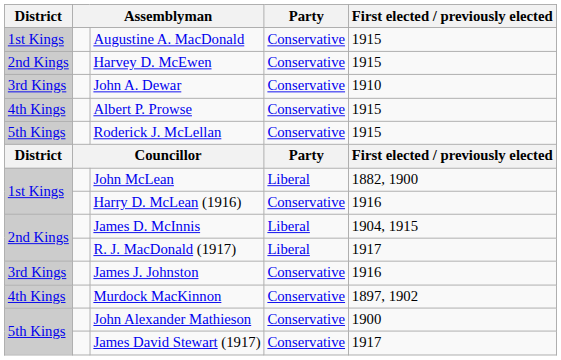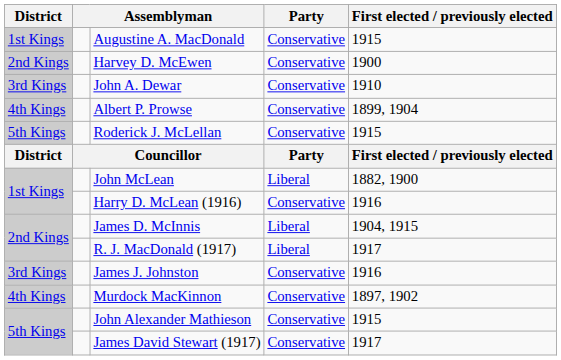 <table class="wikitable sortable">
 <tr>
 <th>District</th>
 <th colspan="2">Assemblyman</th>
 <th>Party</th>
 <th>First elected / previously elected</th>
 </tr>
 <tr>
 <td bgcolor="CCCCCC"><a href='#'>1st Kings</a></td>
 <td>   </td>
 <td><a href='#'>Augustine A. MacDonald</a></td>
 <td><a href='#'>Conservative</a></td>
 <td>1915</td>
 </tr>
 <tr>
 <td bgcolor="CCCCCC"><a href='#'>2nd Kings</a></td>
 <td>   </td>
 <td><a href='#'>Harvey D. McEwen</a></td>
 <td><a href='#'>Conservative</a></td>
-<td>1915</td>
+<td>1900</td>
 </tr>
 <tr>
 <td bgcolor="CCCCCC"><a href='#'>3rd Kings</a></td>
 <td>   </td>
 <td><a href='#'>John A. Dewar</a></td>
 <td><a href='#'>Conservative</a></td>
 <td>1910</td>
 </tr>
 <tr>
 <td bgcolor="CCCCCC"><a href='#'>4th Kings</a></td>
 <td>   </td>
 <td><a href='#'>Albert P. Prowse</a></td>
 <td><a href='#'>Conservative</a></td>
-<td>1915</td>
+<td>1899, 1904</td>
 </tr>
 <tr>
 <td bgcolor="CCCCCC"><a href='#'>5th Kings</a></td>
 <td>   </td>
 <td><a href='#'>Roderick J. McLellan</a></td>
 <td><a href='#'>Conservative</a></td>
 <td>1915</td>
 </tr>
 <tr>
 <th>District</th>
 <th colspan="2">Councillor</th>
 <th>Party</th>
 <th>First elected / previously elected</th>
 </tr>
 <tr>
 <td rowspan=2 bgcolor="CCCCCC"><a href='#'>1st Kings</a></td>
 <td>   </td>
 <td><a href='#'>John McLean</a></td>
 <td><a href='#'>Liberal</a></td>
 <td>1882, 1900</td>
 </tr>
 <tr>
 <td> </td>
 <td><a href='#'>Harry D. McLean</a> (1916)</td>
 <td><a href='#'>Conservative</a></td>
 <td>1916</td>
 </tr>
 <tr>
 <td rowspan=2 bgcolor="CCCCCC"><a href='#'>2nd Kings</a></td>
 <td>   </td>
 <td><a href='#'>James D. McInnis</a></td>
 <td><a href='#'>Liberal</a></td>
 <td>1904, 1915</td>
 </tr>
 <tr>
 <td> </td>
 <td><a href='#'>R. J. MacDonald</a> (1917)</td>
 <td><a href='#'>Liberal</a></td>
 <td>1917</td>
 </tr>
 <tr>
 <td bgcolor="CCCCCC"><a href='#'>3rd Kings</a></td>
 <td>   </td>
 <td><a href='#'>James J. Johnston</a></td>
 <td><a href='#'>Conservative</a></td>
 <td>1916</td>
 </tr>
 <tr>
 <td bgcolor="CCCCCC"><a href='#'>4th Kings</a></td>
 <td>   </td>
 <td><a href='#'>Murdock MacKinnon</a></td>
 <td><a href='#'>Conservative</a></td>
 <td>1897, 1902</td>
 </tr>
 <tr>
 <td rowspan=2 bgcolor="CCCCCC"><a href='#'>5th Kings</a></td>
 <td>   </td>
 <td><a href='#'>John Alexander Mathieson</a></td>
 <td><a href='#'>Conservative</a></td>
-<td>1900</td>
+<td>1915</td>
 </tr>
 <tr>
 <td> </td>
 <td><a href='#'>James David Stewart</a> (1917)</td>
 <td><a href='#'>Conservative</a></td>
 <td>1917</td>
 </tr>
 </table>
